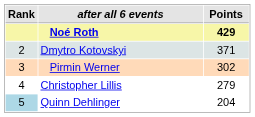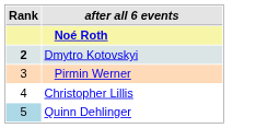 <table cellspacing="1" cellpadding="3" style="border:1px solid #AAAAAA;font-size:86%">
 <tr style="background-color: #E4E4E4;">
 <th style="border-bottom:1px solid #AAAAAA; width: 10px;">Rank</th>
 <th style="border-bottom:1px solid #AAAAAA; width: 200px;"><em>after all 6 events</em></th>
-<th style="border-bottom:1px solid #AAAAAA; width: 50px;">Points</th>
 </tr>
 <tr style="background:#f7f6a8;">
 <td align=center></td>
 <td>   <strong><a href='#'>Noé Roth</a></strong></td>
-<td align=center><strong>429</strong></td>
 </tr>
 <tr style="background:#dce5e5;">
-<td align=center>2</td>
+<td align=center><strong>2</strong></td>
 <td> <a href='#'>Dmytro Kotovskyi</a></td>
-<td align=center>371</td>
 </tr>
 <tr style="background:#ffdab9;">
 <td align=center>3</td>
 <td>   <a href='#'>Pirmin Werner</a></td>
-<td align=center>302</td>
 </tr>
 <tr>
 <td align=center>4</td>
 <td> <a href='#'>Christopher Lillis</a></td>
-<td align=center>279</td>
 </tr>
 <tr>
 <td align=center style="background: lightblue;">5</td>
 <td> <a href='#'>Quinn Dehlinger</a></td>
-<td align=center>204</td>
 </tr>
 </table>
